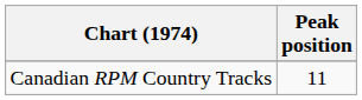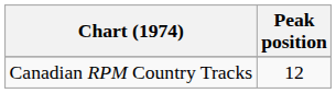 <table class="wikitable sortable">
 <tr>
 <th align="left">Chart (1974)</th>
 <th style="text-align:center;">Peak<br>position</th>
 </tr>
 <tr>
 </tr>
 <tr>
 <td align="left">Canadian <em>RPM</em> Country Tracks</td>
-<td style="text-align:center;">11</td>
+<td style="text-align:center;">12</td>
 </tr>
 </table>
